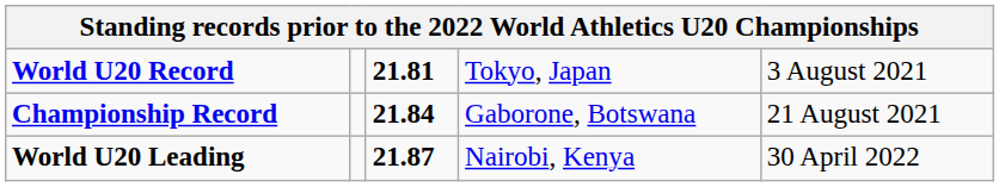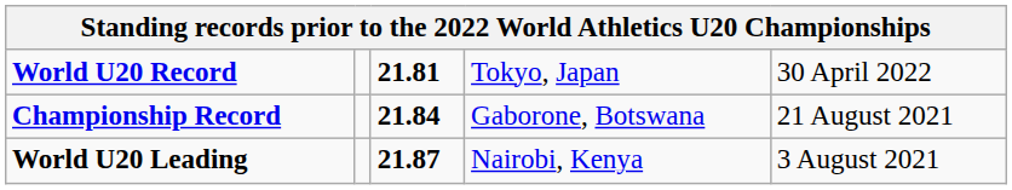 <table class="wikitable" width=65%>
 <tr>
 <th colspan=5>Standing records prior to the 2022 World Athletics U20 Championships</th>
 </tr>
 <tr>
 <td><strong><a href='#'>World U20 Record</a></strong></td>
 <td></td>
 <td><strong>21.81</strong></td>
 <td><a href='#'>Tokyo</a>, <a href='#'>Japan</a></td>
-<td>3 August 2021</td>
+<td>30 April 2022</td>
 </tr>
 <tr>
 <td><strong><a href='#'>Championship Record</a></strong></td>
 <td></td>
 <td><strong>21.84</strong></td>
 <td><a href='#'>Gaborone</a>, <a href='#'>Botswana</a></td>
 <td>21 August 2021</td>
 </tr>
 <tr>
 <td><strong>World U20 Leading</strong></td>
 <td></td>
 <td><strong>21.87</strong></td>
 <td><a href='#'>Nairobi</a>, <a href='#'>Kenya</a></td>
-<td>30 April 2022</td>
+<td>3 August 2021</td>
 </tr>
 </table>
